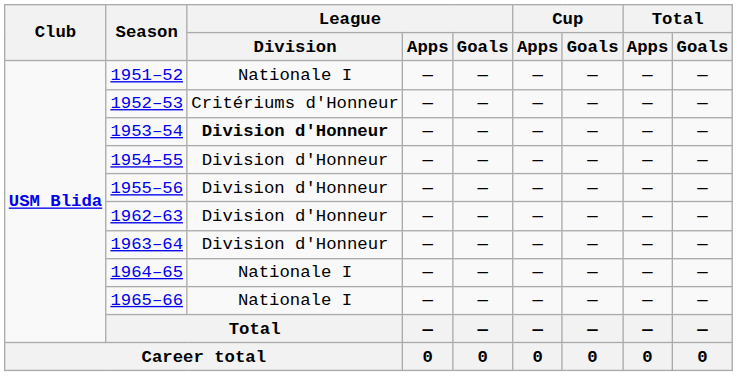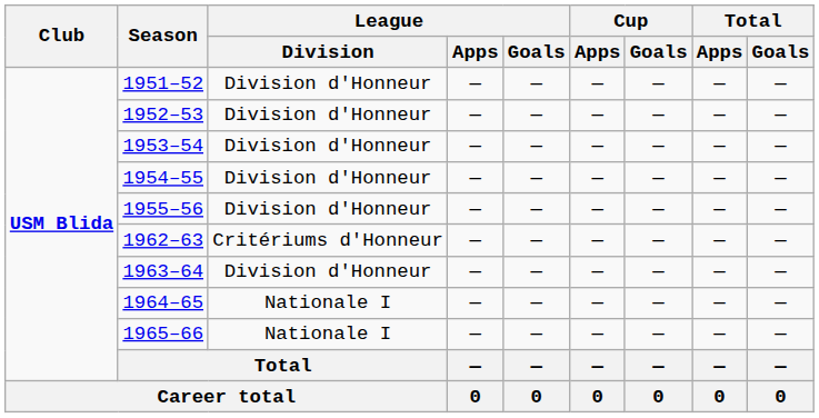 <table class="wikitable" style="text-align: center">
 <tr>
 <th rowspan="2">Club</th>
 <th rowspan="2">Season</th>
 <th colspan="3">League</th>
 <th colspan="2">Cup</th>
 <th colspan="2">Total</th>
 </tr>
 <tr>
 <th>Division</th>
 <th>Apps</th>
 <th>Goals</th>
 <th>Apps</th>
 <th>Goals</th>
 <th>Apps</th>
 <th>Goals</th>
 </tr>
 <tr>
 <td rowspan="10" valign="center"><strong><a href='#'>USM Blida</a></strong></td>
 <td><a href='#'>1951–52</a></td>
-<td>Nationale I</td>
+<td>Division d'Honneur</td>
 <td>—</td>
 <td>—</td>
 <td>—</td>
 <td>—</td>
 <td>—</td>
 <td>—</td>
 </tr>
 <tr>
 <td><a href='#'>1952–53</a></td>
-<td>Critériums d'Honneur</td>
+<td>Division d'Honneur</td>
 <td>—</td>
 <td>—</td>
 <td>—</td>
 <td>—</td>
 <td>—</td>
 <td>—</td>
 </tr>
 <tr>
 <td><a href='#'>1953–54</a></td>
-<td><strong>Division d'Honneur</strong></td>
+<td>Division d'Honneur</td>
 <td>—</td>
 <td>—</td>
 <td>—</td>
 <td>—</td>
 <td>—</td>
 <td>—</td>
 </tr>
 <tr>
 <td><a href='#'>1954–55</a></td>
 <td>Division d'Honneur</td>
 <td>—</td>
 <td>—</td>
 <td>—</td>
 <td>—</td>
 <td>—</td>
 <td>—</td>
 </tr>
 <tr>
 <td><a href='#'>1955–56</a></td>
 <td>Division d'Honneur</td>
 <td>—</td>
 <td>—</td>
 <td>—</td>
 <td>—</td>
 <td>—</td>
 <td>—</td>
 </tr>
 <tr>
 <td><a href='#'>1962–63</a></td>
-<td>Division d'Honneur</td>
+<td>Critériums d'Honneur</td>
 <td>—</td>
 <td>—</td>
 <td>—</td>
 <td>—</td>
 <td>—</td>
 <td>—</td>
 </tr>
 <tr>
 <td><a href='#'>1963–64</a></td>
 <td>Division d'Honneur</td>
 <td>—</td>
 <td>—</td>
 <td>—</td>
 <td>—</td>
 <td>—</td>
 <td>—</td>
 </tr>
 <tr>
 <td><a href='#'>1964–65</a></td>
 <td>Nationale I</td>
 <td>—</td>
 <td>—</td>
 <td>—</td>
 <td>—</td>
 <td>—</td>
 <td>—</td>
 </tr>
 <tr>
 <td><a href='#'>1965–66</a></td>
 <td>Nationale I</td>
 <td>—</td>
 <td>—</td>
 <td>—</td>
 <td>—</td>
 <td>—</td>
 <td>—</td>
 </tr>
 <tr>
 <th colspan="2">Total</th>
 <th>—</th>
 <th>—</th>
 <th>—</th>
 <th>—</th>
 <th>—</th>
 <th>—</th>
 </tr>
 <tr>
 <th colspan="3">Career total</th>
 <th>0</th>
 <th>0</th>
 <th>0</th>
 <th>0</th>
 <th>0</th>
 <th>0</th>
 </tr>
 </table>
